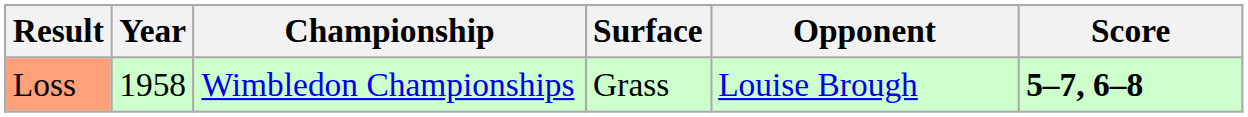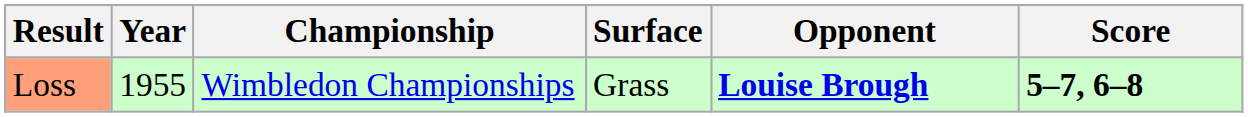 <table class="sortable wikitable">
 <tr>
 <th style="width:40px">Result</th>
 <th style="width:30px">Year</th>
 <th style="width:180px">Championship</th>
 <th style="width:50px">Surface</th>
 <th style="width:140px">Opponent</th>
 <th style="width:100px" class="unsortable">Score</th>
 </tr>
 <tr style="background:#ccffcc;">
 <td style="background:#ffa07a;">Loss</td>
-<td>1958</td>
+<td>1955</td>
 <td><a href='#'>Wimbledon Championships</a></td>
 <td>Grass</td>
-<td> <a href='#'>Louise Brough</a></td>
+<td><strong> <a href='#'>Louise Brough</a></strong></td>
 <td><strong>5–7, 6–8</strong></td>
 </tr>
 </table>
